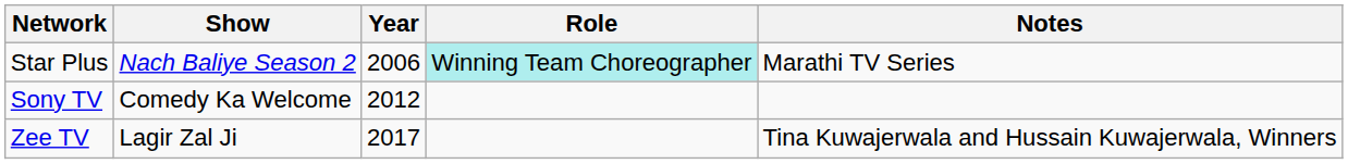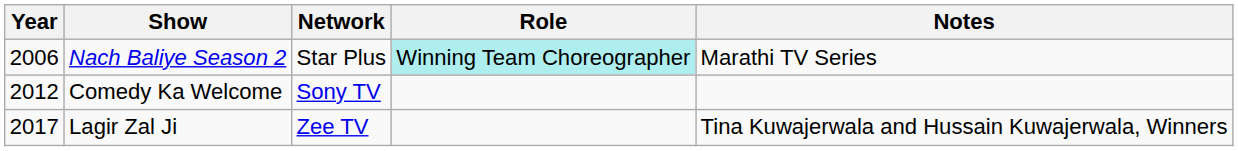 <table class="wikitable sortable">
 <tr>
+<th>Year</th>
+<th>Show</th>
 <th>Network</th>
-<th>Show</th>
-<th>Year</th>
 <th>Role</th>
 <th>Notes</th>
 </tr>
 <tr>
+<td>2006</td>
+<td><em><a href='#'>Nach Baliye Season 2</a></em></td>
 <td>Star Plus</td>
-<td><em><a href='#'>Nach Baliye Season 2</a></em></td>
-<td>2006</td>
 <td style="background: paleturquoise;">Winning Team Choreographer</td>
 <td>Marathi TV Series</td>
 </tr>
 <tr>
+<td>2012</td>
+<td>Comedy Ka Welcome</td>
 <td><a href='#'>Sony TV</a></td>
-<td>Comedy Ka Welcome</td>
-<td>2012</td>
 <td></td>
 <td></td>
 </tr>
 <tr>
+<td>2017</td>
+<td>Lagir Zal Ji</td>
 <td><a href='#'>Zee TV</a></td>
-<td>Lagir Zal Ji</td>
-<td>2017</td>
 <td></td>
 <td>Tina Kuwajerwala and Hussain Kuwajerwala, Winners</td>
 </tr>
 </table>
